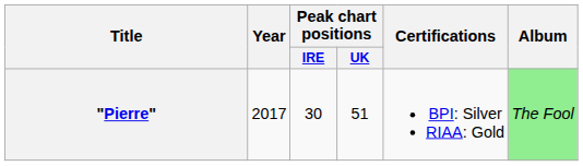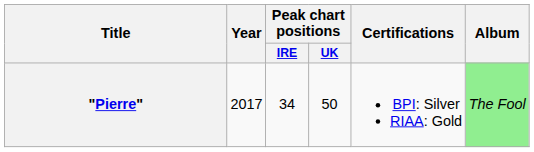 <table class="wikitable plainrowheaders" style="text-align:center;">
 <tr>
 <th scope="col" rowspan="2" style="width:15em;">Title</th>
 <th scope="col" rowspan="2" style="width:1em;">Year</th>
 <th scope="col" colspan="2">Peak chart positions</th>
 <th scope="col" rowspan="2">Certifications</th>
 <th scope="col" rowspan="2">Album</th>
 </tr>
 <tr>
 <th scope="col" style="width:3em;font-size:85%;"><a href='#'>IRE</a><br></th>
 <th scope="col" style="width:3em;font-size:85%;"><a href='#'>UK</a><br></th>
 </tr>
 <tr>
 <th scope="row">"<a href='#'>Pierre</a>"</th>
 <td>2017</td>
-<td>30</td>
-<td>51</td>
+<td>34</td>
+<td>50</td>
 <td><br><ul><li><a href='#'>BPI</a>: Silver</li><li><a href='#'>RIAA</a>: Gold</li></ul></td>
 <td style="background: lightgreen;"><em>The Fool</em></td>
 </tr>
 </table>
